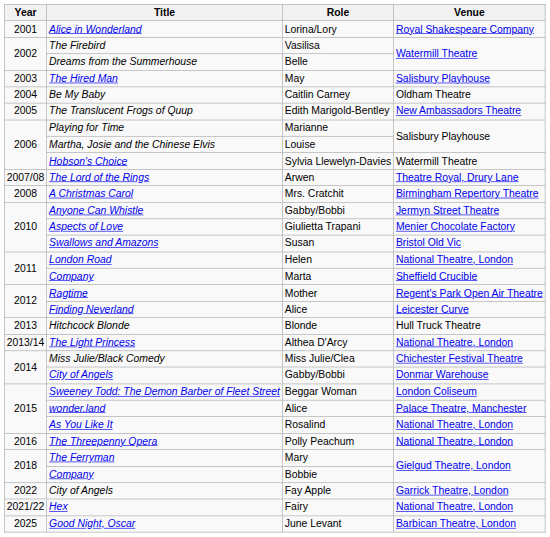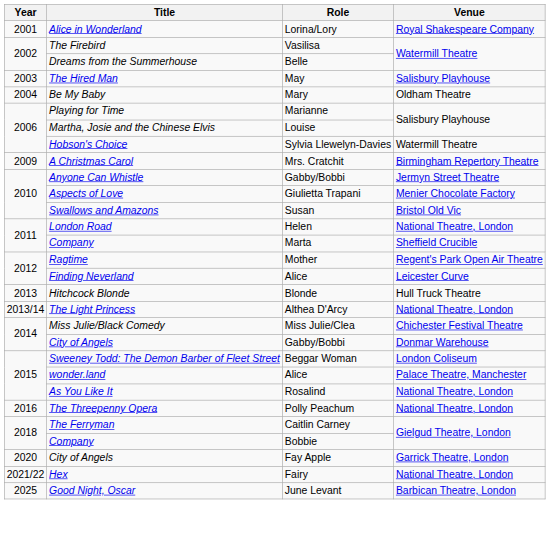 <table class="wikitable sortable">
 <tr>
 <th>Year</th>
 <th>Title</th>
 <th>Role</th>
 <th>Venue</th>
 </tr>
 <tr>
 <td style="text-align:center;">2001</td>
 <td><em><a href='#'>Alice in Wonderland</a></em></td>
 <td>Lorina/Lory</td>
 <td><a href='#'>Royal Shakespeare Company</a></td>
 </tr>
 <tr>
 <td rowspan="2" style="text-align:center;">2002</td>
 <td><em>The Firebird</em></td>
 <td>Vasilisa</td>
 <td rowspan="2"><a href='#'>Watermill Theatre</a></td>
 </tr>
 <tr>
 <td><em>Dreams from the Summerhouse</em></td>
 <td>Belle</td>
 </tr>
 <tr>
 <td style="text-align:center;">2003</td>
 <td><em><a href='#'>The Hired Man</a></em></td>
 <td>May</td>
 <td><a href='#'>Salisbury Playhouse</a></td>
 </tr>
 <tr>
 <td style="text-align:center;">2004</td>
 <td><em>Be My Baby</em></td>
-<td>Caitlin Carney</td>
+<td>Mary</td>
 <td>Oldham Theatre</td>
-</tr>
-<tr>
-<td style="text-align:center;">2005</td>
-<td><em>The Translucent Frogs of Quup</em></td>
-<td>Edith Marigold-Bentley</td>
-<td><a href='#'>New Ambassadors Theatre</a></td>
 </tr>
 <tr>
 <td rowspan="3" style="text-align:center;">2006</td>
 <td><em>Playing for Time</em></td>
 <td>Marianne</td>
 <td rowspan="2">Salisbury Playhouse</td>
 </tr>
 <tr>
 <td><em>Martha, Josie and the Chinese Elvis</em></td>
 <td>Louise</td>
 </tr>
 <tr>
 <td><em><a href='#'>Hobson's Choice</a></em></td>
 <td>Sylvia Llewelyn-Davies</td>
 <td>Watermill Theatre</td>
 </tr>
 <tr>
-<td style="text-align:center;">2007/08</td>
-<td><em><a href='#'>The Lord of the Rings</a></em></td>
-<td>Arwen</td>
-<td><a href='#'>Theatre Royal, Drury Lane</a></td>
-</tr>
-<tr>
-<td style="text-align:center;">2008</td>
+<td style="text-align:center;">2009</td>
 <td><em><a href='#'>A Christmas Carol</a></em></td>
 <td>Mrs. Cratchit</td>
 <td><a href='#'>Birmingham Repertory Theatre</a></td>
 </tr>
 <tr>
 <td rowspan="3" style="text-align:center;">2010</td>
 <td><em><a href='#'>Anyone Can Whistle</a></em></td>
 <td>Gabby/Bobbi</td>
 <td><a href='#'>Jermyn Street Theatre</a></td>
 </tr>
 <tr>
 <td><em><a href='#'>Aspects of Love</a></em></td>
 <td>Giulietta Trapani</td>
 <td><a href='#'>Menier Chocolate Factory</a></td>
 </tr>
 <tr>
 <td><em><a href='#'>Swallows and Amazons</a></em></td>
 <td>Susan</td>
 <td><a href='#'>Bristol Old Vic</a></td>
 </tr>
 <tr>
 <td rowspan="2" style="text-align:center;">2011</td>
 <td><em><a href='#'>London Road</a></em></td>
 <td>Helen</td>
 <td><a href='#'>National Theatre, London</a></td>
 </tr>
 <tr>
 <td><em><a href='#'>Company</a></em></td>
 <td>Marta</td>
 <td><a href='#'>Sheffield Crucible</a></td>
 </tr>
 <tr>
 <td rowspan="2" style="text-align:center;">2012</td>
 <td><em><a href='#'>Ragtime</a></em></td>
 <td>Mother</td>
 <td><a href='#'>Regent's Park Open Air Theatre</a></td>
 </tr>
 <tr>
 <td><em><a href='#'>Finding Neverland</a></em></td>
 <td>Alice</td>
 <td><a href='#'>Leicester Curve</a></td>
 </tr>
 <tr>
 <td style="text-align:center;">2013</td>
 <td><em>Hitchcock Blonde</em></td>
 <td>Blonde</td>
 <td>Hull Truck Theatre</td>
 </tr>
 <tr>
 <td style="text-align:center;">2013/14</td>
 <td><em><a href='#'>The Light Princess</a></em></td>
 <td>Althea D'Arcy</td>
 <td><a href='#'>National Theatre, London</a></td>
 </tr>
 <tr>
 <td rowspan="2" style="text-align:center;">2014</td>
 <td><em>Miss Julie/Black Comedy</em></td>
 <td>Miss Julie/Clea</td>
 <td><a href='#'>Chichester Festival Theatre</a></td>
 </tr>
 <tr>
 <td><em><a href='#'>City of Angels</a></em></td>
 <td>Gabby/Bobbi</td>
 <td><a href='#'>Donmar Warehouse</a></td>
 </tr>
 <tr>
 <td rowspan="3" style="text-align:center;">2015</td>
 <td><em><a href='#'>Sweeney Todd: The Demon Barber of Fleet Street</a></em></td>
 <td>Beggar Woman</td>
 <td><a href='#'>London Coliseum</a></td>
 </tr>
 <tr>
 <td><em><a href='#'>wonder.land</a></em></td>
 <td>Alice</td>
 <td><a href='#'>Palace Theatre, Manchester</a></td>
 </tr>
 <tr>
 <td><em><a href='#'>As You Like It</a></em></td>
 <td>Rosalind</td>
 <td><a href='#'>National Theatre, London</a></td>
 </tr>
 <tr>
 <td style="text-align:center;">2016</td>
 <td><em><a href='#'>The Threepenny Opera</a></em></td>
 <td>Polly Peachum</td>
 <td><a href='#'>National Theatre, London</a></td>
 </tr>
 <tr>
 <td rowspan="2" style="text-align:center;">2018</td>
 <td><em><a href='#'>The Ferryman</a></em></td>
-<td>Mary</td>
+<td>Caitlin Carney</td>
 <td rowspan="2"><a href='#'>Gielgud Theatre, London</a></td>
 </tr>
 <tr>
 <td><em><a href='#'>Company</a></em></td>
 <td>Bobbie</td>
 </tr>
 <tr>
-<td style="text-align:center;">2022</td>
+<td style="text-align:center;">2020</td>
 <td><em>City of Angels</em></td>
 <td>Fay Apple</td>
 <td><a href='#'>Garrick Theatre, London</a></td>
 </tr>
 <tr>
 <td style="text-align:center;">2021/22</td>
 <td><em><a href='#'>Hex</a></em></td>
 <td>Fairy</td>
 <td><a href='#'>National Theatre, London</a></td>
 </tr>
 <tr>
 <td style=text-align:center;>2025</td>
 <td><em><a href='#'>Good Night, Oscar</a></em></td>
 <td>June Levant</td>
 <td><a href='#'>Barbican Theatre, London</a></td>
 </tr>
 </table>
